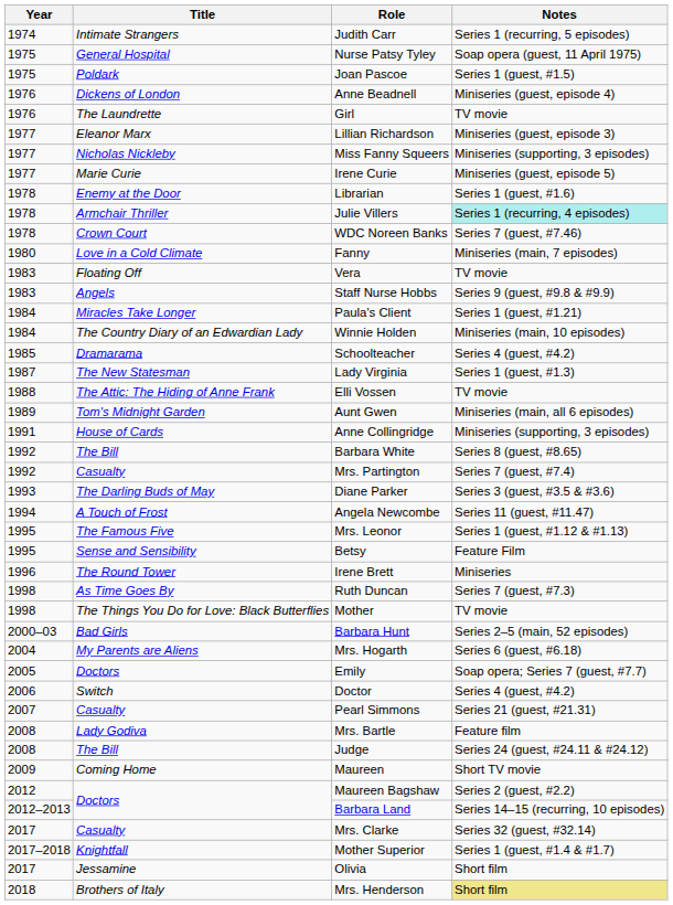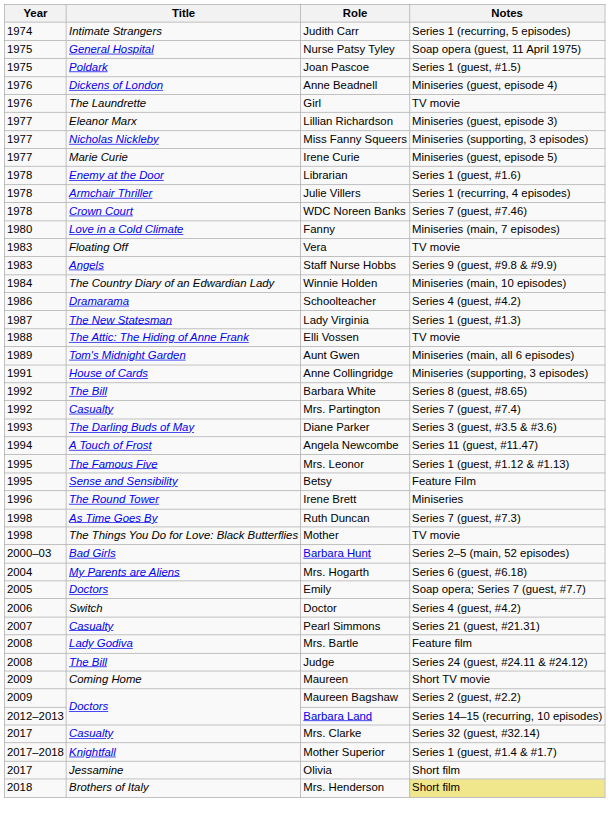 <table class="wikitable">
 <tr>
 <th>Year</th>
 <th>Title</th>
 <th>Role</th>
 <th>Notes</th>
 </tr>
 <tr>
 <td>1974</td>
 <td><em>Intimate Strangers</em></td>
 <td>Judith Carr</td>
 <td>Series 1 (recurring, 5 episodes)</td>
 </tr>
 <tr>
 <td>1975</td>
 <td><em><a href='#'>General Hospital</a></em></td>
 <td>Nurse Patsy Tyley</td>
 <td>Soap opera (guest, 11 April 1975)</td>
 </tr>
 <tr>
 <td>1975</td>
 <td><em><a href='#'>Poldark</a></em></td>
 <td>Joan Pascoe</td>
 <td>Series 1 (guest, #1.5)</td>
 </tr>
 <tr>
 <td>1976</td>
 <td><em><a href='#'>Dickens of London</a></em></td>
 <td>Anne Beadnell</td>
 <td>Miniseries (guest, episode 4)</td>
 </tr>
 <tr>
 <td>1976</td>
 <td><em>The Laundrette</em></td>
 <td>Girl</td>
 <td>TV movie</td>
 </tr>
 <tr>
 <td>1977</td>
 <td><em>Eleanor Marx</em></td>
 <td>Lillian Richardson</td>
 <td>Miniseries (guest, episode 3)</td>
 </tr>
 <tr>
 <td>1977</td>
 <td><em><a href='#'>Nicholas Nickleby</a></em></td>
 <td>Miss Fanny Squeers</td>
 <td>Miniseries (supporting, 3 episodes)</td>
 </tr>
 <tr>
 <td>1977</td>
 <td><em>Marie Curie</em></td>
 <td>Irene Curie</td>
 <td>Miniseries (guest, episode 5)</td>
 </tr>
 <tr>
 <td>1978</td>
 <td><em><a href='#'>Enemy at the Door</a></em></td>
 <td>Librarian</td>
 <td>Series 1 (guest, #1.6)</td>
 </tr>
 <tr>
 <td>1978</td>
 <td><em><a href='#'>Armchair Thriller</a></em></td>
 <td>Julie Villers</td>
-<td style="background: paleturquoise;">Series 1 (recurring, 4 episodes)</td>
+<td>Series 1 (recurring, 4 episodes)</td>
 </tr>
 <tr>
 <td>1978</td>
 <td><em><a href='#'>Crown Court</a></em></td>
 <td>WDC Noreen Banks</td>
 <td>Series 7 (guest, #7.46)</td>
 </tr>
 <tr>
 <td>1980</td>
 <td><em><a href='#'>Love in a Cold Climate</a></em></td>
 <td>Fanny</td>
 <td>Miniseries (main, 7 episodes)</td>
 </tr>
 <tr>
 <td>1983</td>
 <td><em>Floating Off</em></td>
 <td>Vera</td>
 <td>TV movie</td>
 </tr>
 <tr>
 <td>1983</td>
 <td><em><a href='#'>Angels</a></em></td>
 <td>Staff Nurse Hobbs</td>
 <td>Series 9 (guest, #9.8 & #9.9)</td>
 </tr>
 <tr>
 <td>1984</td>
-<td><em><a href='#'>Miracles Take Longer</a></em></td>
-<td>Paula's Client</td>
-<td>Series 1 (guest, #1.21)</td>
-</tr>
-<tr>
-<td>1984</td>
 <td><em>The Country Diary of an Edwardian Lady</em></td>
 <td>Winnie Holden</td>
 <td>Miniseries (main, 10 episodes)</td>
 </tr>
 <tr>
-<td>1985</td>
+<td>1986</td>
 <td><em><a href='#'>Dramarama</a></em></td>
 <td>Schoolteacher</td>
 <td>Series 4 (guest, #4.2)</td>
 </tr>
 <tr>
 <td>1987</td>
 <td><em><a href='#'>The New Statesman</a></em></td>
 <td>Lady Virginia</td>
 <td>Series 1 (guest, #1.3)</td>
 </tr>
 <tr>
 <td>1988</td>
 <td><em><a href='#'>The Attic: The Hiding of Anne Frank</a></em></td>
 <td>Elli Vossen</td>
 <td>TV movie</td>
 </tr>
 <tr>
 <td>1989</td>
 <td><em><a href='#'>Tom's Midnight Garden</a></em></td>
 <td>Aunt Gwen</td>
 <td>Miniseries (main, all 6 episodes)</td>
 </tr>
 <tr>
 <td>1991</td>
 <td><em><a href='#'>House of Cards</a></em></td>
 <td>Anne Collingridge</td>
 <td>Miniseries (supporting, 3 episodes)</td>
 </tr>
 <tr>
 <td>1992</td>
 <td><em><a href='#'>The Bill</a></em></td>
 <td>Barbara White</td>
 <td>Series 8 (guest, #8.65)</td>
 </tr>
 <tr>
 <td>1992</td>
 <td><em><a href='#'>Casualty</a></em></td>
 <td>Mrs. Partington</td>
 <td>Series 7 (guest, #7.4)</td>
 </tr>
 <tr>
 <td>1993</td>
 <td><em><a href='#'>The Darling Buds of May</a></em></td>
 <td>Diane Parker</td>
 <td>Series 3 (guest, #3.5 & #3.6)</td>
 </tr>
 <tr>
 <td>1994</td>
 <td><em><a href='#'>A Touch of Frost</a></em></td>
 <td>Angela Newcombe</td>
 <td>Series 11 (guest, #11.47)</td>
 </tr>
 <tr>
 <td>1995</td>
 <td><em><a href='#'>The Famous Five</a></em></td>
 <td>Mrs. Leonor</td>
 <td>Series 1 (guest, #1.12 & #1.13)</td>
 </tr>
 <tr>
 <td>1995</td>
 <td><em><a href='#'>Sense and Sensibility</a></em></td>
 <td>Betsy</td>
 <td>Feature Film</td>
 </tr>
 <tr>
 <td>1996</td>
 <td><em><a href='#'>The Round Tower</a></em></td>
 <td>Irene Brett</td>
 <td>Miniseries</td>
 </tr>
 <tr>
 <td>1998</td>
 <td><em><a href='#'>As Time Goes By</a></em></td>
 <td>Ruth Duncan</td>
 <td>Series 7 (guest, #7.3)</td>
 </tr>
 <tr>
 <td>1998</td>
 <td><em>The Things You Do for Love: Black Butterflies</em></td>
 <td>Mother</td>
 <td>TV movie</td>
 </tr>
 <tr>
 <td>2000–03</td>
 <td><em><a href='#'>Bad Girls</a></em></td>
 <td><a href='#'>Barbara Hunt</a></td>
 <td>Series 2–5 (main, 52 episodes)</td>
 </tr>
 <tr>
 <td>2004</td>
 <td><em><a href='#'>My Parents are Aliens</a></em></td>
 <td>Mrs. Hogarth</td>
 <td>Series 6 (guest, #6.18)</td>
 </tr>
 <tr>
 <td>2005</td>
 <td><em><a href='#'>Doctors</a></em></td>
 <td>Emily</td>
 <td>Soap opera; Series 7 (guest, #7.7)</td>
 </tr>
 <tr>
 <td>2006</td>
 <td><em>Switch</em></td>
 <td>Doctor</td>
 <td>Series 4 (guest, #4.2)</td>
 </tr>
 <tr>
 <td>2007</td>
 <td><em><a href='#'>Casualty</a></em></td>
 <td>Pearl Simmons</td>
 <td>Series 21 (guest, #21.31)</td>
 </tr>
 <tr>
 <td>2008</td>
 <td><em><a href='#'>Lady Godiva</a></em></td>
 <td>Mrs. Bartle</td>
 <td>Feature film</td>
 </tr>
 <tr>
 <td>2008</td>
 <td><em><a href='#'>The Bill</a></em></td>
 <td>Judge</td>
 <td>Series 24 (guest, #24.11 & #24.12)</td>
 </tr>
 <tr>
 <td>2009</td>
 <td><em>Coming Home</em></td>
 <td>Maureen</td>
 <td>Short TV movie</td>
 </tr>
 <tr>
-<td>2012</td>
+<td>2009</td>
 <td rowspan=2><em><a href='#'>Doctors</a></em></td>
 <td>Maureen Bagshaw</td>
 <td>Series 2 (guest, #2.2)</td>
 </tr>
 <tr>
 <td>2012–2013</td>
 <td><a href='#'>Barbara Land</a></td>
 <td>Series 14–15 (recurring, 10 episodes)</td>
 </tr>
 <tr>
 <td>2017</td>
 <td><em><a href='#'>Casualty</a></em></td>
 <td>Mrs. Clarke</td>
 <td>Series 32 (guest, #32.14)</td>
 </tr>
 <tr>
 <td>2017–2018</td>
 <td><em><a href='#'>Knightfall</a></em></td>
 <td>Mother Superior</td>
 <td>Series 1 (guest, #1.4 & #1.7)</td>
 </tr>
 <tr>
 <td>2017</td>
 <td><em>Jessamine</em></td>
 <td>Olivia</td>
 <td>Short film</td>
 </tr>
 <tr>
 <td>2018</td>
 <td><em>Brothers of Italy</em></td>
 <td>Mrs. Henderson</td>
 <td style="background: khaki;">Short film</td>
 </tr>
 </table>
